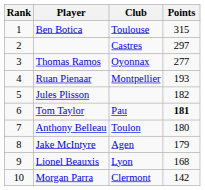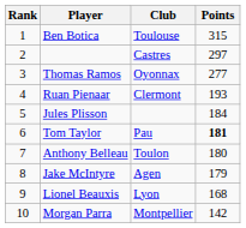 <table class="wikitable" style="text-align:center">
 <tr>
 <th>Rank</th>
 <th>Player</th>
 <th>Club</th>
 <th style="width:50px;">Points</th>
 </tr>
 <tr>
 <td>1</td>
 <td align=left> <a href='#'>Ben Botica</a></td>
 <td align=left><a href='#'>Toulouse</a></td>
 <td>315</td>
 </tr>
 <tr>
 <td>2</td>
 <td align=left></td>
 <td align=left><a href='#'>Castres</a></td>
 <td>297</td>
 </tr>
 <tr>
 <td>3</td>
 <td align=left> <a href='#'>Thomas Ramos</a></td>
 <td align=left><a href='#'>Oyonnax</a></td>
 <td>277</td>
 </tr>
 <tr>
 <td>4</td>
 <td align=left> <a href='#'>Ruan Pienaar</a></td>
-<td align=left><a href='#'>Montpellier</a></td>
+<td align=left><a href='#'>Clermont</a></td>
 <td>193</td>
 </tr>
 <tr>
 <td>5</td>
 <td align=left> <a href='#'>Jules Plisson</a></td>
 <td align=left></td>
-<td>182</td>
+<td>184</td>
 </tr>
 <tr>
 <td>6</td>
 <td align=left> <a href='#'>Tom Taylor</a></td>
 <td align=left><a href='#'>Pau</a></td>
 <td><strong>181</strong></td>
 </tr>
 <tr>
 <td>7</td>
 <td align=left> <a href='#'>Anthony Belleau</a></td>
 <td align=left><a href='#'>Toulon</a></td>
 <td>180</td>
 </tr>
 <tr>
 <td>8</td>
 <td align=left> <a href='#'>Jake McIntyre</a></td>
 <td align=left><a href='#'>Agen</a></td>
 <td>179</td>
 </tr>
 <tr>
 <td>9</td>
 <td align=left> <a href='#'>Lionel Beauxis</a></td>
 <td align=left><a href='#'>Lyon</a></td>
 <td>168</td>
 </tr>
 <tr>
 <td>10</td>
 <td align=left> <a href='#'>Morgan Parra</a></td>
-<td align=left><a href='#'>Clermont</a></td>
+<td align=left><a href='#'>Montpellier</a></td>
 <td>142</td>
 </tr>
 </table>
